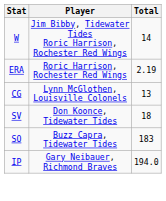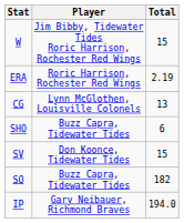 <table class="wikitable" width="40%" style="text-align:center;">
 <tr>
 <th width="5%">Stat</th>
 <th width="60%">Player</th>
 <th width="5%">Total</th>
 </tr>
 <tr>
 <td><a href='#'>W</a></td>
 <td><a href='#'>Jim Bibby</a>, <a href='#'>Tidewater Tides</a> <br> <a href='#'>Roric Harrison</a>, <a href='#'>Rochester Red Wings</a></td>
-<td>14</td>
+<td>15</td>
 </tr>
 <tr>
 <td><a href='#'>ERA</a></td>
 <td><a href='#'>Roric Harrison</a>, <a href='#'>Rochester Red Wings</a></td>
 <td>2.19</td>
 </tr>
 <tr>
 <td><a href='#'>CG</a></td>
 <td><a href='#'>Lynn McGlothen</a>, <a href='#'>Louisville Colonels</a></td>
 <td>13</td>
 </tr>
 <tr>
+<td><a href='#'>SHO</a></td>
+<td><a href='#'>Buzz Capra</a>, <a href='#'>Tidewater Tides</a></td>
+<td>6</td>
+</tr>
+<tr>
 <td><a href='#'>SV</a></td>
 <td><a href='#'>Don Koonce</a>, <a href='#'>Tidewater Tides</a></td>
-<td>18</td>
+<td>15</td>
 </tr>
 <tr>
 <td><a href='#'>SO</a></td>
 <td><a href='#'>Buzz Capra</a>, <a href='#'>Tidewater Tides</a></td>
-<td>183</td>
+<td>182</td>
 </tr>
 <tr>
 <td><a href='#'>IP</a></td>
 <td><a href='#'>Gary Neibauer</a>, <a href='#'>Richmond Braves</a></td>
 <td>194.0</td>
 </tr>
 </table>
